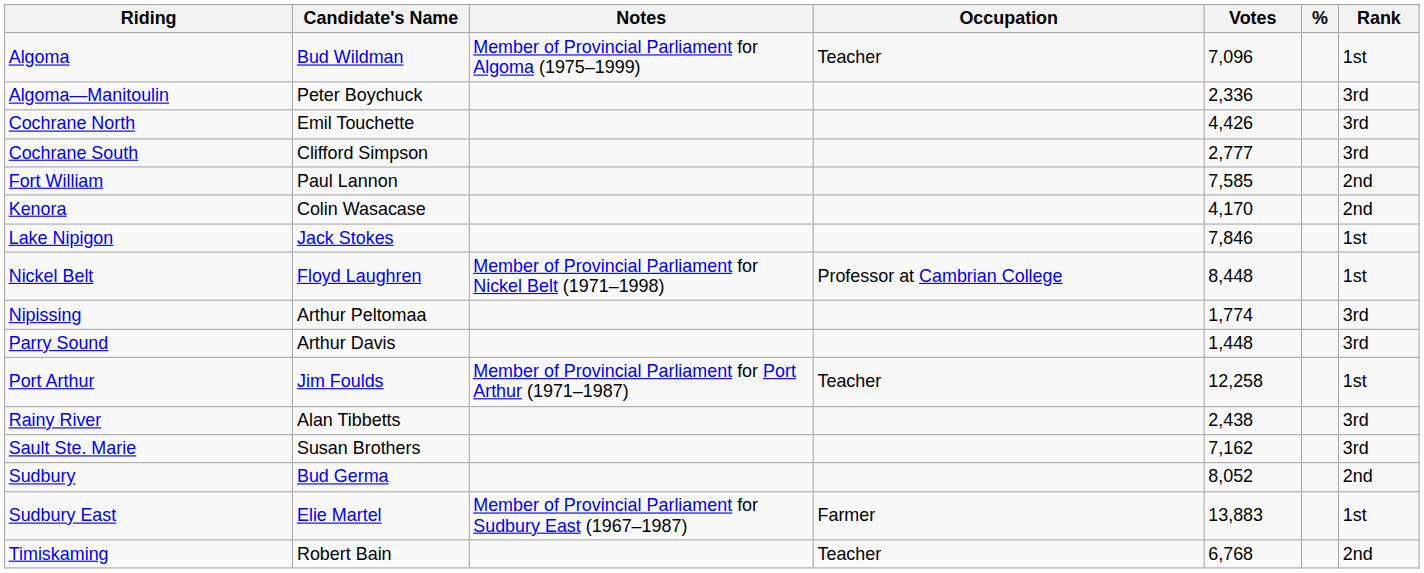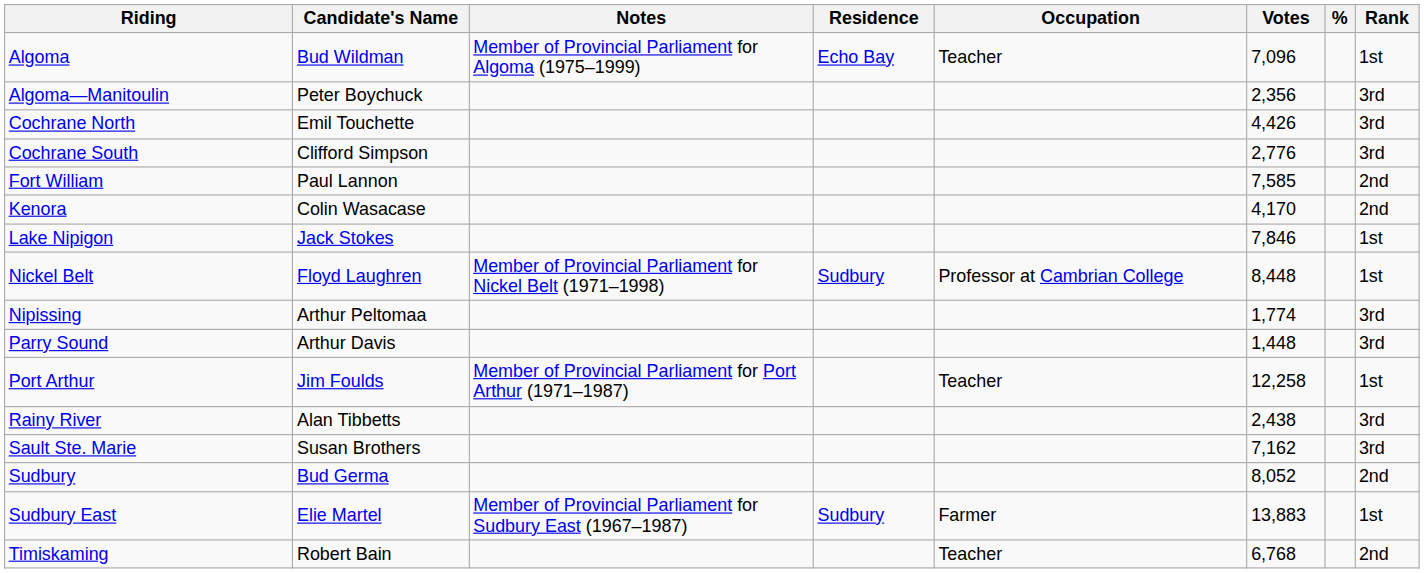 <table class="wikitable sortable" width="100%">
 <tr>
 <th style="width:250px;">Riding<br></th>
 <th style="width:150px;">Candidate's Name</th>
 <th style="width:300px;">Notes</th>
+<th>Residence</th>
 <th>Occupation</th>
 <th>Votes</th>
 <th>%</th>
 <th>Rank</th>
 </tr>
 <tr>
 <td><a href='#'>Algoma</a></td>
 <td><a href='#'>Bud Wildman</a></td>
 <td><a href='#'>Member of Provincial Parliament</a> for <a href='#'>Algoma</a> (1975–1999)</td>
+<td><a href='#'>Echo Bay</a></td>
 <td>Teacher</td>
 <td>7,096</td>
 <td></td>
 <td>1st</td>
 </tr>
 <tr>
 <td><a href='#'>Algoma—Manitoulin</a></td>
 <td>Peter Boychuck</td>
 <td></td>
 <td></td>
-<td>2,336</td>
+<td></td>
+<td>2,356</td>
 <td></td>
 <td>3rd</td>
 </tr>
 <tr>
 <td><a href='#'>Cochrane North</a></td>
 <td>Emil Touchette</td>
+<td></td>
 <td></td>
 <td></td>
 <td>4,426</td>
 <td></td>
 <td>3rd</td>
 </tr>
 <tr>
 <td><a href='#'>Cochrane South</a></td>
 <td>Clifford Simpson</td>
 <td></td>
 <td></td>
-<td>2,777</td>
+<td></td>
+<td>2,776</td>
 <td></td>
 <td>3rd</td>
 </tr>
 <tr>
 <td><a href='#'>Fort William</a></td>
 <td>Paul Lannon</td>
+<td></td>
 <td></td>
 <td></td>
 <td>7,585</td>
 <td></td>
 <td>2nd</td>
 </tr>
 <tr>
 <td><a href='#'>Kenora</a></td>
 <td>Colin Wasacase</td>
 <td></td>
 <td></td>
+<td></td>
 <td>4,170</td>
 <td></td>
 <td>2nd</td>
 </tr>
 <tr>
 <td><a href='#'>Lake Nipigon</a></td>
 <td><a href='#'>Jack Stokes</a></td>
+<td></td>
 <td></td>
 <td></td>
 <td>7,846</td>
 <td></td>
 <td>1st</td>
 </tr>
 <tr>
 <td><a href='#'>Nickel Belt</a></td>
 <td><a href='#'>Floyd Laughren</a></td>
 <td><a href='#'>Member of Provincial Parliament</a> for <a href='#'>Nickel Belt</a> (1971–1998)</td>
+<td><a href='#'>Sudbury</a></td>
 <td>Professor at <a href='#'>Cambrian College</a></td>
 <td>8,448</td>
 <td></td>
 <td>1st</td>
 </tr>
 <tr>
 <td><a href='#'>Nipissing</a></td>
 <td>Arthur Peltomaa</td>
+<td></td>
 <td></td>
 <td></td>
 <td>1,774</td>
 <td></td>
 <td>3rd</td>
 </tr>
 <tr>
 <td><a href='#'>Parry Sound</a></td>
 <td>Arthur Davis</td>
 <td></td>
 <td></td>
+<td></td>
 <td>1,448</td>
 <td></td>
 <td>3rd</td>
 </tr>
 <tr>
 <td><a href='#'>Port Arthur</a></td>
 <td><a href='#'>Jim Foulds</a></td>
 <td><a href='#'>Member of Provincial Parliament</a> for <a href='#'>Port Arthur</a> (1971–1987)</td>
+<td></td>
 <td>Teacher</td>
 <td>12,258</td>
 <td></td>
 <td>1st</td>
 </tr>
 <tr>
 <td><a href='#'>Rainy River</a></td>
 <td>Alan Tibbetts</td>
+<td></td>
 <td></td>
 <td></td>
 <td>2,438</td>
 <td></td>
 <td>3rd</td>
 </tr>
 <tr>
 <td><a href='#'>Sault Ste. Marie</a></td>
 <td>Susan Brothers</td>
 <td></td>
 <td></td>
+<td></td>
 <td>7,162</td>
 <td></td>
 <td>3rd</td>
 </tr>
 <tr>
 <td><a href='#'>Sudbury</a></td>
 <td><a href='#'>Bud Germa</a></td>
+<td></td>
 <td></td>
 <td></td>
 <td>8,052</td>
 <td></td>
 <td>2nd</td>
 </tr>
 <tr>
 <td><a href='#'>Sudbury East</a></td>
 <td><a href='#'>Elie Martel</a></td>
 <td><a href='#'>Member of Provincial Parliament</a> for <a href='#'>Sudbury East</a> (1967–1987)</td>
+<td><a href='#'>Sudbury</a></td>
 <td>Farmer</td>
 <td>13,883</td>
 <td></td>
 <td>1st</td>
 </tr>
 <tr>
 <td><a href='#'>Timiskaming</a></td>
 <td>Robert Bain</td>
 <td></td>
+<td></td>
 <td>Teacher</td>
 <td>6,768</td>
 <td></td>
 <td>2nd</td>
 </tr>
 </table>
